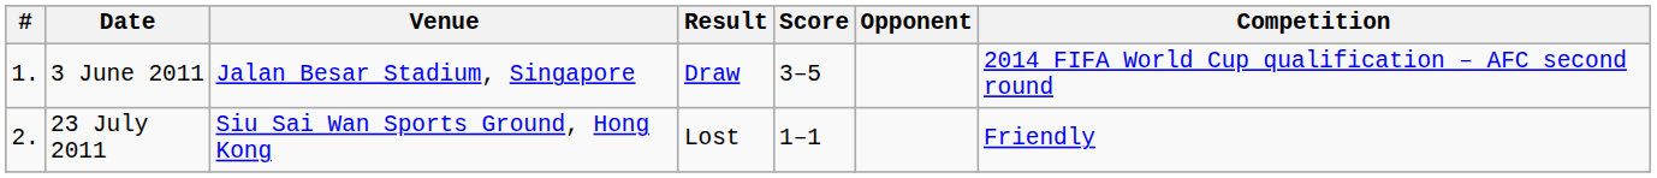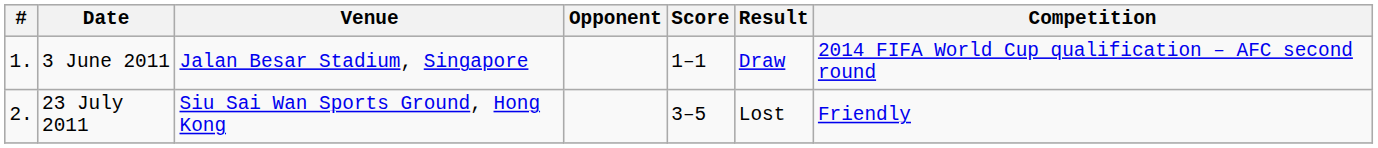 <table class="wikitable" style="font-size:95%;">
 <tr>
 <th>#</th>
 <th>Date</th>
 <th>Venue</th>
+<th>Opponent</th>
+<th>Score</th>
 <th>Result</th>
-<th>Score</th>
-<th>Opponent</th>
 <th>Competition</th>
 </tr>
 <tr>
 <td>1.</td>
 <td>3 June 2011</td>
 <td><a href='#'>Jalan Besar Stadium</a>, <a href='#'>Singapore</a></td>
+<td></td>
+<td>1–1</td>
 <td><a href='#'>Draw</a></td>
-<td>3–5</td>
-<td></td>
 <td><a href='#'>2014 FIFA World Cup qualification – AFC second round</a></td>
 </tr>
 <tr>
 <td>2.</td>
 <td>23 July 2011</td>
 <td><a href='#'>Siu Sai Wan Sports Ground</a>, <a href='#'>Hong Kong</a></td>
+<td></td>
+<td>3–5</td>
 <td>Lost</td>
-<td>1–1</td>
-<td></td>
 <td><a href='#'>Friendly</a></td>
 </tr>
 </table>
